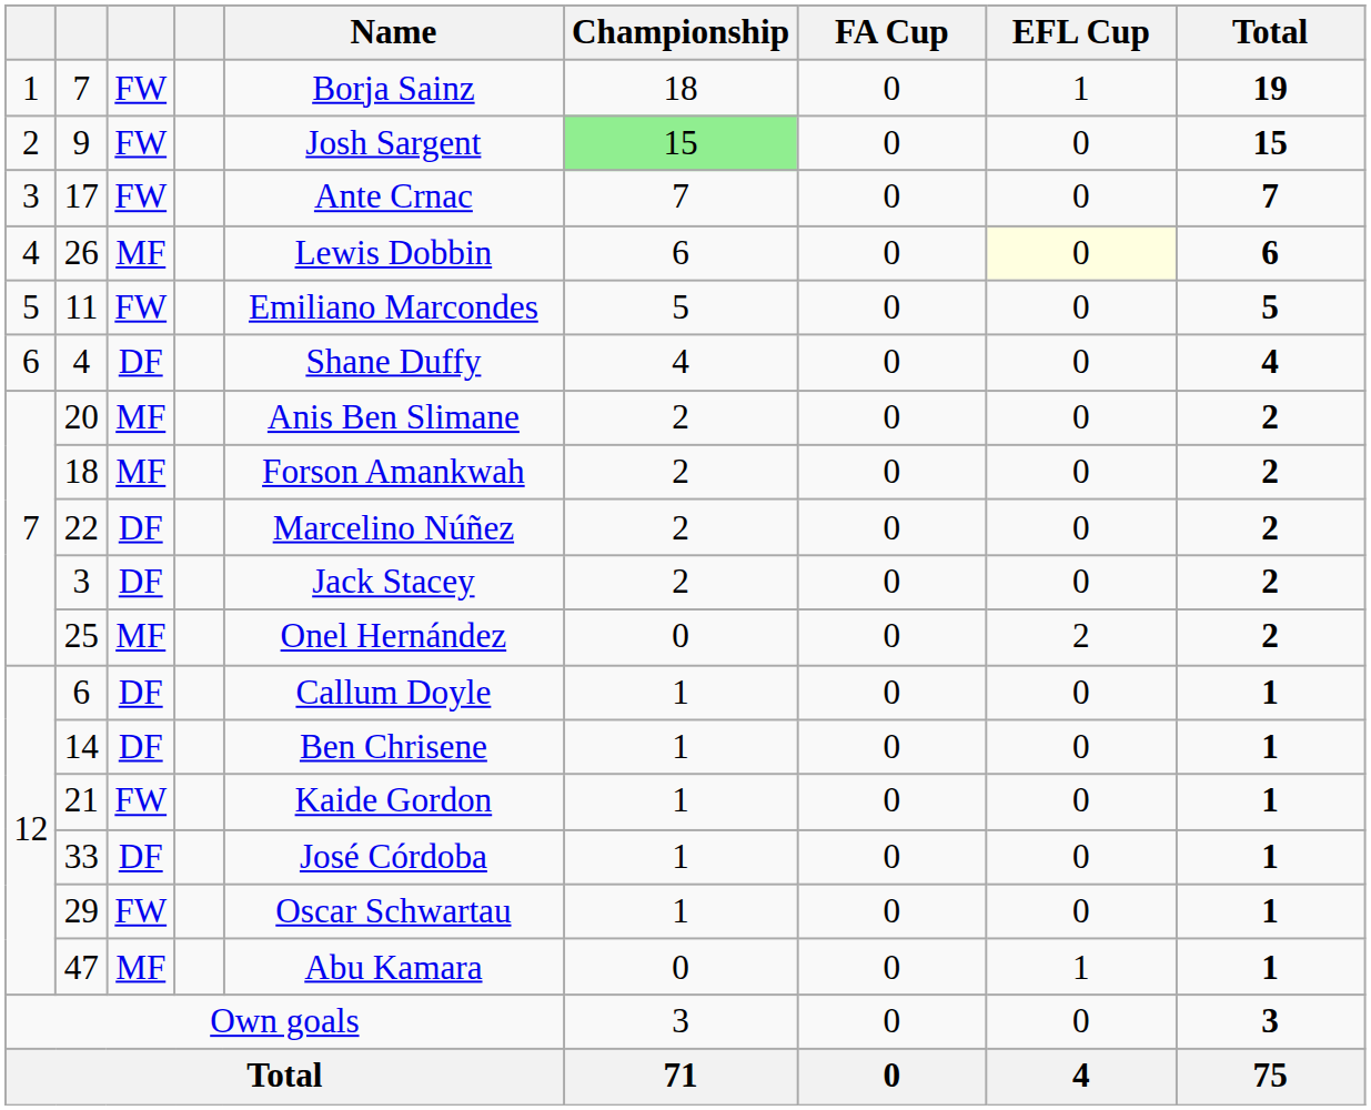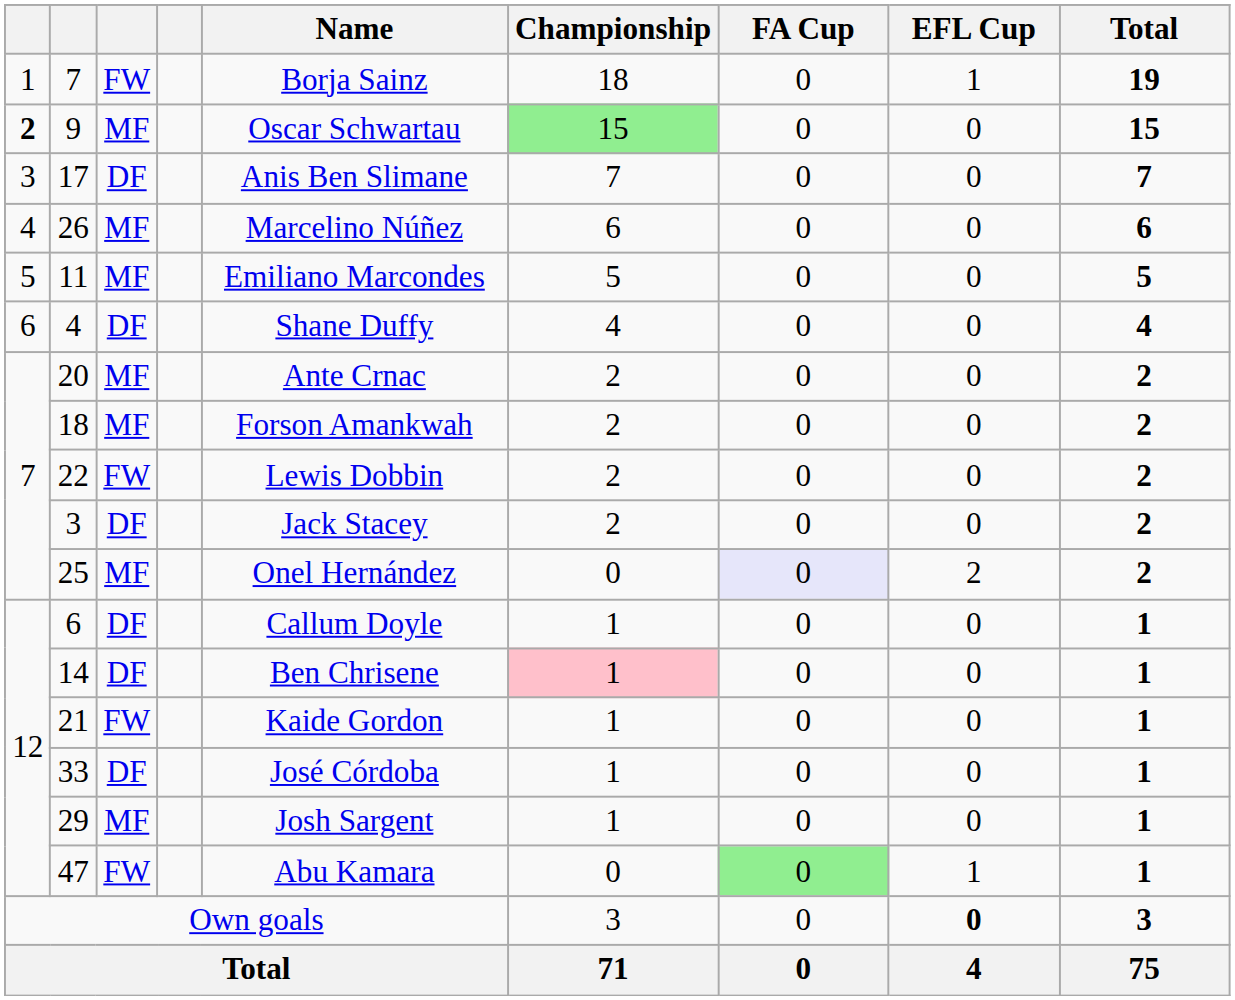 <table class="wikitable sortable" style="text-align:center">
 <tr>
 <th width=15></th>
 <th width=15></th>
 <th width=15></th>
 <th width=15></th>
 <th width=150>Name</th>
 <th width=80>Championship</th>
 <th width=80>FA Cup</th>
 <th width=80>EFL Cup</th>
 <th width=80>Total</th>
 </tr>
 <tr>
 <td>1</td>
 <td>7</td>
 <td><a href='#'>FW</a></td>
 <td></td>
 <td><a href='#'>Borja Sainz</a></td>
 <td>18</td>
 <td>0</td>
 <td>1</td>
 <td><strong>19</strong></td>
 </tr>
 <tr>
-<td>2</td>
+<td><strong>2</strong></td>
 <td>9</td>
-<td><a href='#'>FW</a></td>
+<td><a href='#'>MF</a></td>
 <td></td>
-<td><a href='#'>Josh Sargent</a></td>
+<td><a href='#'>Oscar Schwartau</a></td>
 <td style="background: lightgreen;">15</td>
 <td>0</td>
 <td>0</td>
 <td><strong>15</strong></td>
 </tr>
 <tr>
 <td>3</td>
 <td>17</td>
-<td><a href='#'>FW</a></td>
+<td><a href='#'>DF</a></td>
 <td></td>
-<td><a href='#'>Ante Crnac</a></td>
+<td><a href='#'>Anis Ben Slimane</a></td>
 <td>7</td>
 <td>0</td>
 <td>0</td>
 <td><strong>7</strong></td>
 </tr>
 <tr>
 <td>4</td>
 <td>26</td>
 <td><a href='#'>MF</a></td>
 <td></td>
-<td><a href='#'>Lewis Dobbin</a></td>
+<td><a href='#'>Marcelino Núñez</a></td>
 <td>6</td>
 <td>0</td>
-<td style="background: lightyellow;">0</td>
+<td>0</td>
 <td><strong>6</strong></td>
 </tr>
 <tr>
 <td>5</td>
 <td>11</td>
-<td><a href='#'>FW</a></td>
+<td><a href='#'>MF</a></td>
 <td></td>
 <td><a href='#'>Emiliano Marcondes</a></td>
 <td>5</td>
 <td>0</td>
 <td>0</td>
 <td><strong>5</strong></td>
 </tr>
 <tr>
 <td>6</td>
 <td>4</td>
 <td><a href='#'>DF</a></td>
 <td></td>
 <td><a href='#'>Shane Duffy</a></td>
 <td>4</td>
 <td>0</td>
 <td>0</td>
 <td><strong>4</strong></td>
 </tr>
 <tr>
 <td rowspan=5>7</td>
 <td>20</td>
 <td><a href='#'>MF</a></td>
 <td></td>
-<td><a href='#'>Anis Ben Slimane</a></td>
+<td><a href='#'>Ante Crnac</a></td>
 <td>2</td>
 <td>0</td>
 <td>0</td>
 <td><strong>2</strong></td>
 </tr>
 <tr>
 <td>18</td>
 <td><a href='#'>MF</a></td>
 <td></td>
 <td><a href='#'>Forson Amankwah</a></td>
 <td>2</td>
 <td>0</td>
 <td>0</td>
 <td><strong>2</strong></td>
 </tr>
 <tr>
 <td>22</td>
-<td><a href='#'>DF</a></td>
+<td><a href='#'>FW</a></td>
 <td></td>
-<td><a href='#'>Marcelino Núñez</a></td>
+<td><a href='#'>Lewis Dobbin</a></td>
 <td>2</td>
 <td>0</td>
 <td>0</td>
 <td><strong>2</strong></td>
 </tr>
 <tr>
 <td>3</td>
 <td><a href='#'>DF</a></td>
 <td></td>
 <td><a href='#'>Jack Stacey</a></td>
 <td>2</td>
 <td>0</td>
 <td>0</td>
 <td><strong>2</strong></td>
 </tr>
 <tr>
 <td>25</td>
 <td><a href='#'>MF</a></td>
 <td></td>
 <td><a href='#'>Onel Hernández</a></td>
 <td>0</td>
-<td>0</td>
+<td style="background: lavender;">0</td>
 <td>2</td>
 <td><strong>2</strong></td>
 </tr>
 <tr>
 <td rowspan=6>12</td>
 <td>6</td>
 <td><a href='#'>DF</a></td>
 <td></td>
 <td><a href='#'>Callum Doyle</a></td>
 <td>1</td>
 <td>0</td>
 <td>0</td>
 <td><strong>1</strong></td>
 </tr>
 <tr>
 <td>14</td>
 <td><a href='#'>DF</a></td>
 <td></td>
 <td><a href='#'>Ben Chrisene</a></td>
-<td>1</td>
+<td style="background: pink;">1</td>
 <td>0</td>
 <td>0</td>
 <td><strong>1</strong></td>
 </tr>
 <tr>
 <td>21</td>
 <td><a href='#'>FW</a></td>
 <td></td>
 <td><a href='#'>Kaide Gordon</a></td>
 <td>1</td>
 <td>0</td>
 <td>0</td>
 <td><strong>1</strong></td>
 </tr>
 <tr>
 <td>33</td>
 <td><a href='#'>DF</a></td>
 <td></td>
 <td><a href='#'>José Córdoba</a></td>
 <td>1</td>
 <td>0</td>
 <td>0</td>
 <td><strong>1</strong></td>
 </tr>
 <tr>
 <td>29</td>
-<td><a href='#'>FW</a></td>
+<td><a href='#'>MF</a></td>
 <td></td>
-<td><a href='#'>Oscar Schwartau</a></td>
+<td><a href='#'>Josh Sargent</a></td>
 <td>1</td>
 <td>0</td>
 <td>0</td>
 <td><strong>1</strong></td>
 </tr>
 <tr>
 <td>47</td>
-<td><a href='#'>MF</a></td>
+<td><a href='#'>FW</a></td>
 <td></td>
 <td><a href='#'>Abu Kamara</a></td>
 <td>0</td>
-<td>0</td>
+<td style="background: lightgreen;">0</td>
 <td>1</td>
 <td><strong>1</strong></td>
 </tr>
 <tr>
 <td colspan=5><a href='#'>Own goals</a></td>
 <td>3</td>
 <td>0</td>
-<td>0</td>
+<td><strong>0</strong></td>
 <td><strong>3</strong></td>
 </tr>
 <tr>
 <th colspan="5">Total</th>
 <th>71</th>
 <th>0</th>
 <th>4</th>
 <th>75</th>
 </tr>
 </table>
